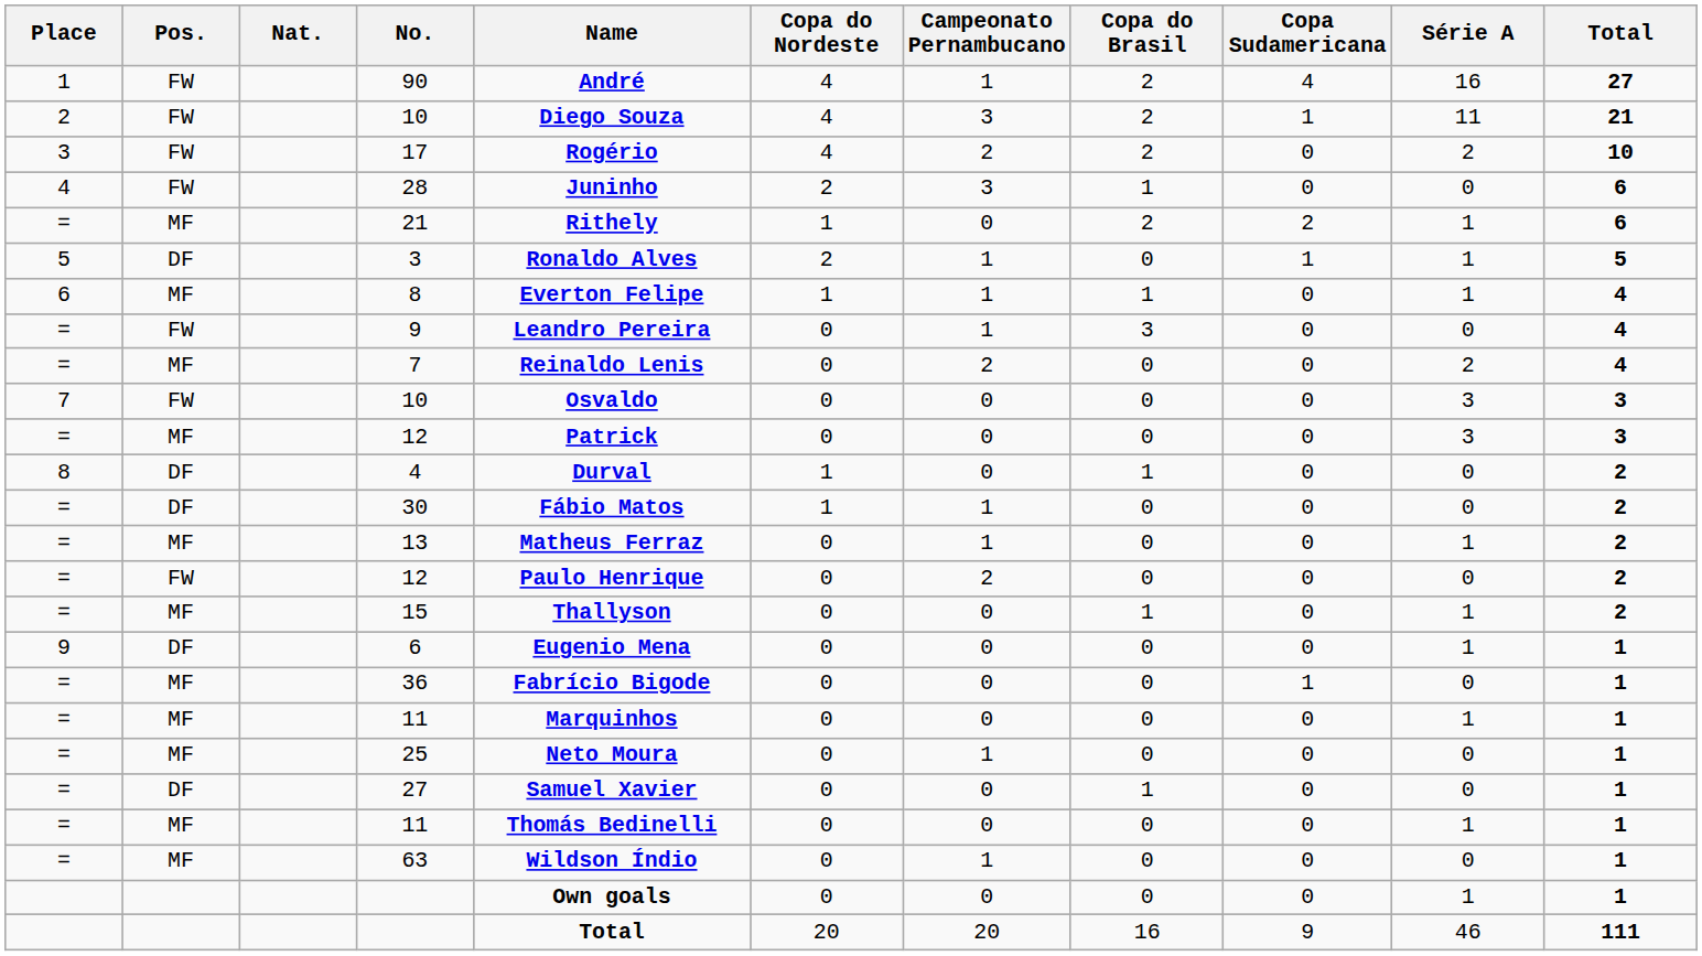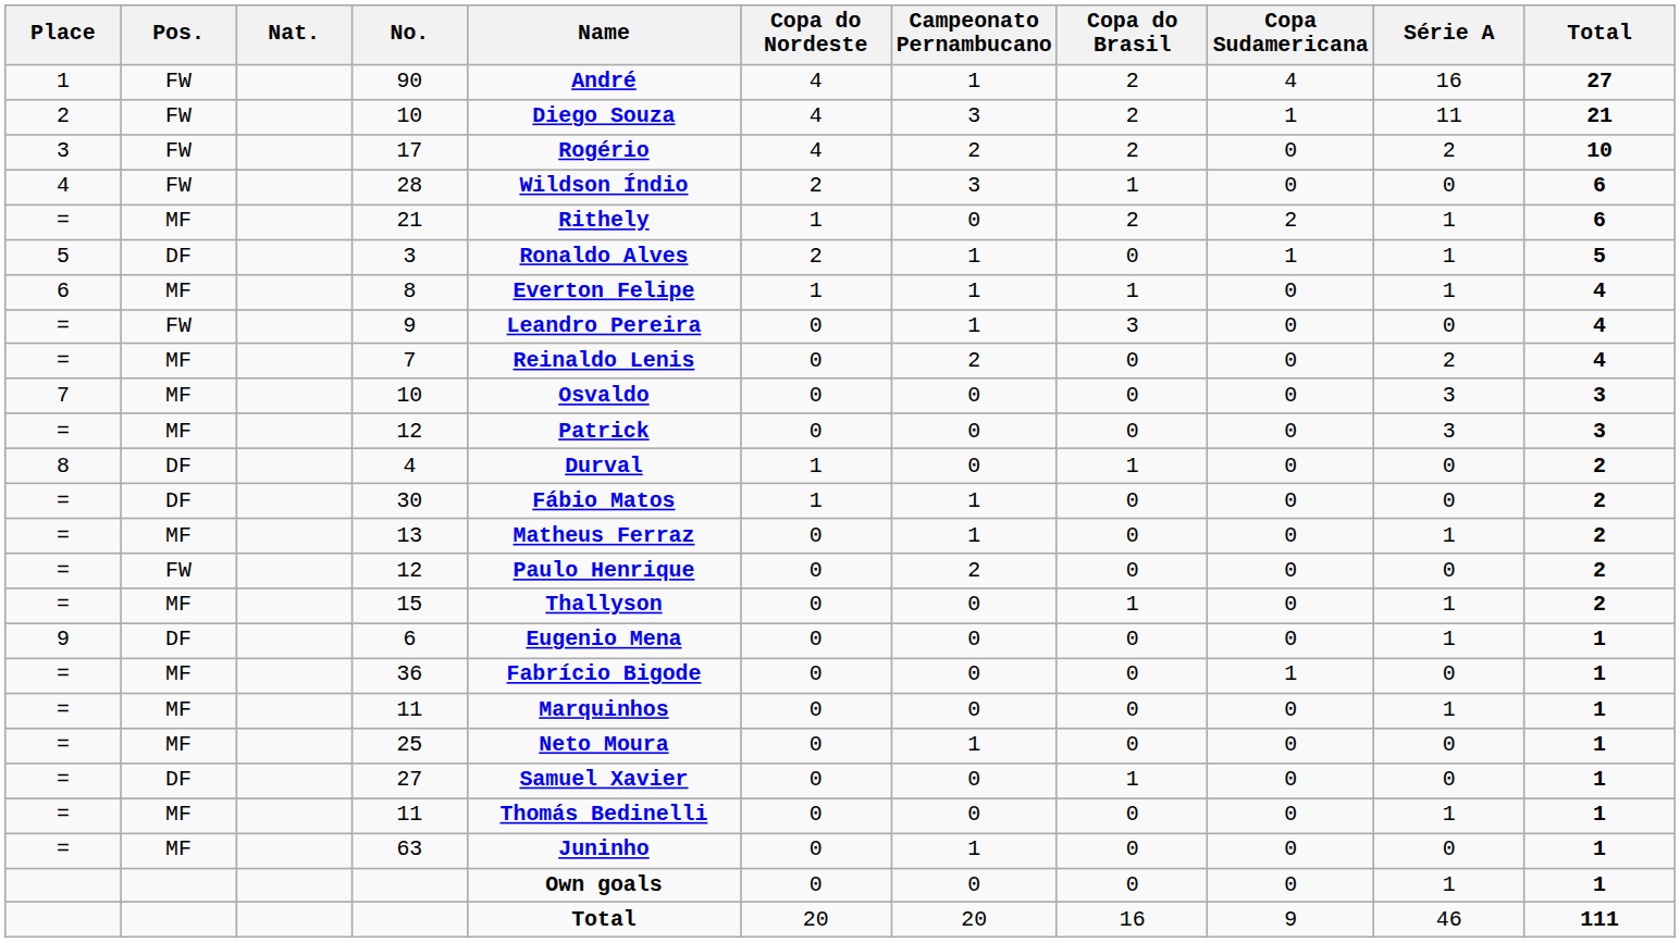 <table class="wikitable" style="font-size: 95%; text-align: center;">
 <tr>
 <th width=60>Place</th>
 <th width=60>Pos.</th>
 <th width=60>Nat.</th>
 <th width=60>No.</th>
 <th width=150>Name</th>
 <th width=80>Copa do Nordeste</th>
 <th width=80>Campeonato Pernambucano</th>
 <th width=80>Copa do Brasil</th>
 <th width=80>Copa Sudamericana</th>
 <th width=80>Série A</th>
 <th width=80>Total</th>
 </tr>
 <tr>
 <td>1</td>
 <td>FW</td>
 <td></td>
 <td>90</td>
 <td><strong><a href='#'>André</a></strong></td>
 <td>4</td>
 <td>1</td>
 <td>2</td>
 <td>4</td>
 <td>16</td>
 <td><strong>27</strong></td>
 </tr>
 <tr>
 <td>2</td>
 <td>FW</td>
 <td></td>
 <td>10</td>
 <td><strong><a href='#'>Diego Souza</a></strong></td>
 <td>4</td>
 <td>3</td>
 <td>2</td>
 <td>1</td>
 <td>11</td>
 <td><strong>21</strong></td>
 </tr>
 <tr>
 <td>3</td>
 <td>FW</td>
 <td></td>
 <td>17</td>
 <td><strong><a href='#'>Rogério</a></strong></td>
 <td>4</td>
 <td>2</td>
 <td>2</td>
 <td>0</td>
 <td>2</td>
 <td><strong>10</strong></td>
 </tr>
 <tr>
 <td>4</td>
 <td>FW</td>
 <td></td>
 <td>28</td>
-<td><strong><a href='#'>Juninho</a></strong></td>
+<td><strong><a href='#'>Wildson Índio</a></strong></td>
 <td>2</td>
 <td>3</td>
 <td>1</td>
 <td>0</td>
 <td>0</td>
 <td><strong>6</strong></td>
 </tr>
 <tr>
 <td>=</td>
 <td>MF</td>
 <td></td>
 <td>21</td>
 <td><strong><a href='#'>Rithely</a></strong></td>
 <td>1</td>
 <td>0</td>
 <td>2</td>
 <td>2</td>
 <td>1</td>
 <td><strong>6</strong></td>
 </tr>
 <tr>
 <td>5</td>
 <td>DF</td>
 <td></td>
 <td>3</td>
 <td><strong><a href='#'>Ronaldo Alves</a></strong></td>
 <td>2</td>
 <td>1</td>
 <td>0</td>
 <td>1</td>
 <td>1</td>
 <td><strong>5</strong></td>
 </tr>
 <tr>
 <td>6</td>
 <td>MF</td>
 <td></td>
 <td>8</td>
 <td><strong><a href='#'>Everton Felipe</a></strong></td>
 <td>1</td>
 <td>1</td>
 <td>1</td>
 <td>0</td>
 <td>1</td>
 <td><strong>4</strong></td>
 </tr>
 <tr>
 <td>=</td>
 <td>FW</td>
 <td></td>
 <td>9</td>
 <td><strong><a href='#'>Leandro Pereira</a></strong></td>
 <td>0</td>
 <td>1</td>
 <td>3</td>
 <td>0</td>
 <td>0</td>
 <td><strong>4</strong></td>
 </tr>
 <tr>
 <td>=</td>
 <td>MF</td>
 <td></td>
 <td>7</td>
 <td><strong><a href='#'>Reinaldo Lenis</a></strong></td>
 <td>0</td>
 <td>2</td>
 <td>0</td>
 <td>0</td>
 <td>2</td>
 <td><strong>4</strong></td>
 </tr>
 <tr>
 <td>7</td>
-<td>FW</td>
+<td>MF</td>
 <td></td>
 <td>10</td>
 <td><strong><a href='#'>Osvaldo</a></strong></td>
 <td>0</td>
 <td>0</td>
 <td>0</td>
 <td>0</td>
 <td>3</td>
 <td><strong>3</strong></td>
 </tr>
 <tr>
 <td>=</td>
 <td>MF</td>
 <td></td>
 <td>12</td>
 <td><strong><a href='#'>Patrick</a></strong></td>
 <td>0</td>
 <td>0</td>
 <td>0</td>
 <td>0</td>
 <td>3</td>
 <td><strong>3</strong></td>
 </tr>
 <tr>
 <td>8</td>
 <td>DF</td>
 <td></td>
 <td>4</td>
 <td><strong><a href='#'>Durval</a></strong></td>
 <td>1</td>
 <td>0</td>
 <td>1</td>
 <td>0</td>
 <td>0</td>
 <td><strong>2</strong></td>
 </tr>
 <tr>
 <td>=</td>
 <td>DF</td>
 <td></td>
 <td>30</td>
 <td><strong><a href='#'>Fábio Matos</a></strong></td>
 <td>1</td>
 <td>1</td>
 <td>0</td>
 <td>0</td>
 <td>0</td>
 <td><strong>2</strong></td>
 </tr>
 <tr>
 <td>=</td>
 <td>MF</td>
 <td></td>
 <td>13</td>
 <td><strong><a href='#'>Matheus Ferraz</a></strong></td>
 <td>0</td>
 <td>1</td>
 <td>0</td>
 <td>0</td>
 <td>1</td>
 <td><strong>2</strong></td>
 </tr>
 <tr>
 <td>=</td>
 <td>FW</td>
 <td></td>
 <td>12</td>
 <td><strong><a href='#'>Paulo Henrique</a></strong></td>
 <td>0</td>
 <td>2</td>
 <td>0</td>
 <td>0</td>
 <td>0</td>
 <td><strong>2</strong></td>
 </tr>
 <tr>
 <td>=</td>
 <td>MF</td>
 <td></td>
 <td>15</td>
 <td><strong><a href='#'>Thallyson</a></strong></td>
 <td>0</td>
 <td>0</td>
 <td>1</td>
 <td>0</td>
 <td>1</td>
 <td><strong>2</strong></td>
 </tr>
 <tr>
 <td>9</td>
 <td>DF</td>
 <td></td>
 <td>6</td>
 <td><strong><a href='#'>Eugenio Mena</a></strong></td>
 <td>0</td>
 <td>0</td>
 <td>0</td>
 <td>0</td>
 <td>1</td>
 <td><strong>1</strong></td>
 </tr>
 <tr>
 <td>=</td>
 <td>MF</td>
 <td></td>
 <td>36</td>
 <td><strong><a href='#'>Fabrício Bigode</a></strong></td>
 <td>0</td>
 <td>0</td>
 <td>0</td>
 <td>1</td>
 <td>0</td>
 <td><strong>1</strong></td>
 </tr>
 <tr>
 <td>=</td>
 <td>MF</td>
 <td></td>
 <td>11</td>
 <td><strong><a href='#'>Marquinhos</a></strong></td>
 <td>0</td>
 <td>0</td>
 <td>0</td>
 <td>0</td>
 <td>1</td>
 <td><strong>1</strong></td>
 </tr>
 <tr>
 <td>=</td>
 <td>MF</td>
 <td></td>
 <td>25</td>
 <td><strong><a href='#'>Neto Moura</a></strong></td>
 <td>0</td>
 <td>1</td>
 <td>0</td>
 <td>0</td>
 <td>0</td>
 <td><strong>1</strong></td>
 </tr>
 <tr>
 <td>=</td>
 <td>DF</td>
 <td></td>
 <td>27</td>
 <td><strong><a href='#'>Samuel Xavier</a></strong></td>
 <td>0</td>
 <td>0</td>
 <td>1</td>
 <td>0</td>
 <td>0</td>
 <td><strong>1</strong></td>
 </tr>
 <tr>
 <td>=</td>
 <td>MF</td>
 <td></td>
 <td>11</td>
 <td><strong><a href='#'>Thomás Bedinelli</a></strong></td>
 <td>0</td>
 <td>0</td>
 <td>0</td>
 <td>0</td>
 <td>1</td>
 <td><strong>1</strong></td>
 </tr>
 <tr>
 <td>=</td>
 <td>MF</td>
 <td></td>
 <td>63</td>
-<td><strong><a href='#'>Wildson Índio</a></strong></td>
+<td><strong><a href='#'>Juninho</a></strong></td>
 <td>0</td>
 <td>1</td>
 <td>0</td>
 <td>0</td>
 <td>0</td>
 <td><strong>1</strong></td>
 </tr>
 <tr>
 <td></td>
 <td></td>
 <td></td>
 <td></td>
 <td><strong>Own goals</strong></td>
 <td>0</td>
 <td>0</td>
 <td>0</td>
 <td>0</td>
 <td>1</td>
 <td><strong>1</strong></td>
 </tr>
 <tr>
 <td></td>
 <td></td>
 <td></td>
 <td></td>
 <td><strong>Total</strong></td>
 <td>20</td>
 <td>20</td>
 <td>16</td>
 <td>9</td>
 <td>46</td>
 <td><strong>111</strong></td>
 </tr>
 </table>
